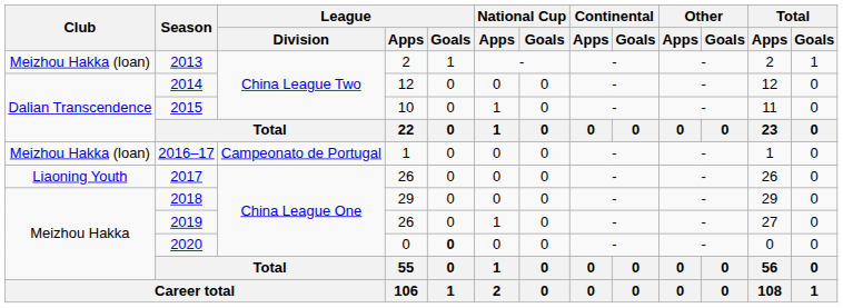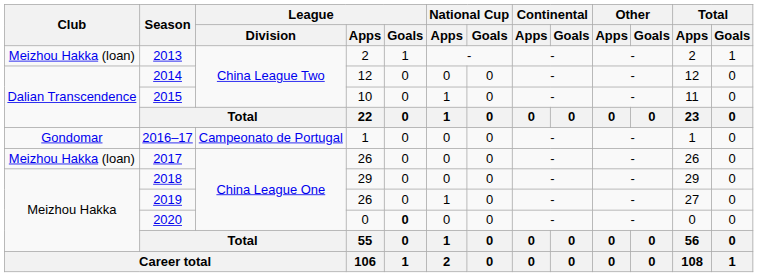 <table class="wikitable" style="text-align: center">
 <tr>
 <th rowspan="2">Club</th>
 <th rowspan="2">Season</th>
 <th colspan="3">League</th>
 <th colspan="2">National Cup</th>
 <th colspan="2">Continental</th>
 <th colspan="2">Other</th>
 <th colspan="2">Total</th>
 </tr>
 <tr>
 <th>Division</th>
 <th>Apps</th>
 <th>Goals</th>
 <th>Apps</th>
 <th>Goals</th>
 <th>Apps</th>
 <th>Goals</th>
 <th>Apps</th>
 <th>Goals</th>
 <th>Apps</th>
 <th>Goals</th>
 </tr>
 <tr>
 <td><a href='#'>Meizhou Hakka</a> (loan)</td>
 <td><a href='#'>2013</a></td>
 <td rowspan="3"><a href='#'>China League Two</a></td>
 <td>2</td>
 <td>1</td>
 <td colspan="2">-</td>
 <td colspan="2">-</td>
 <td colspan="2">-</td>
 <td>2</td>
 <td>1</td>
 </tr>
 <tr>
 <td rowspan=3><a href='#'>Dalian Transcendence</a></td>
 <td><a href='#'>2014</a></td>
 <td>12</td>
 <td>0</td>
 <td>0</td>
 <td>0</td>
 <td colspan="2">-</td>
 <td colspan="2">-</td>
 <td>12</td>
 <td>0</td>
 </tr>
 <tr>
 <td><a href='#'>2015</a></td>
 <td>10</td>
 <td>0</td>
 <td>1</td>
 <td>0</td>
 <td colspan="2">-</td>
 <td colspan="2">-</td>
 <td>11</td>
 <td>0</td>
 </tr>
 <tr>
 <th colspan=2>Total</th>
 <th>22</th>
 <th>0</th>
 <th>1</th>
 <th>0</th>
 <th>0</th>
 <th>0</th>
 <th>0</th>
 <th>0</th>
 <th>23</th>
 <th>0</th>
 </tr>
 <tr>
-<td><a href='#'>Meizhou Hakka</a> (loan)</td>
+<td><a href='#'>Gondomar</a></td>
 <td><a href='#'>2016–17</a></td>
 <td><a href='#'>Campeonato de Portugal</a></td>
 <td>1</td>
 <td>0</td>
 <td>0</td>
 <td>0</td>
 <td colspan="2">-</td>
 <td colspan="2">-</td>
 <td>1</td>
 <td>0</td>
 </tr>
 <tr>
-<td><a href='#'>Liaoning Youth</a></td>
+<td><a href='#'>Meizhou Hakka</a> (loan)</td>
 <td><a href='#'>2017</a></td>
 <td rowspan=4><a href='#'>China League One</a></td>
 <td>26</td>
 <td>0</td>
 <td>0</td>
 <td>0</td>
 <td colspan="2">-</td>
 <td colspan="2">-</td>
 <td>26</td>
 <td>0</td>
 </tr>
 <tr>
 <td rowspan=4>Meizhou Hakka</td>
 <td><a href='#'>2018</a></td>
 <td>29</td>
 <td>0</td>
 <td>0</td>
 <td>0</td>
 <td colspan="2">-</td>
 <td colspan="2">-</td>
 <td>29</td>
 <td>0</td>
 </tr>
 <tr>
 <td><a href='#'>2019</a></td>
 <td>26</td>
 <td>0</td>
 <td>1</td>
 <td>0</td>
 <td colspan="2">-</td>
 <td colspan="2">-</td>
 <td>27</td>
 <td>0</td>
 </tr>
 <tr>
 <td><a href='#'>2020</a></td>
 <td>0</td>
 <td><strong>0</strong></td>
 <td>0</td>
 <td>0</td>
 <td colspan="2">-</td>
 <td colspan="2">-</td>
 <td>0</td>
 <td>0</td>
 </tr>
 <tr>
 <th colspan=2>Total</th>
 <th>55</th>
 <th>0</th>
 <th>1</th>
 <th>0</th>
 <th>0</th>
 <th>0</th>
 <th>0</th>
 <th>0</th>
 <th>56</th>
 <th>0</th>
 </tr>
 <tr>
 <th colspan=3>Career total</th>
 <th>106</th>
 <th>1</th>
 <th>2</th>
 <th>0</th>
 <th>0</th>
 <th>0</th>
 <th>0</th>
 <th>0</th>
 <th>108</th>
 <th>1</th>
 </tr>
 </table>
